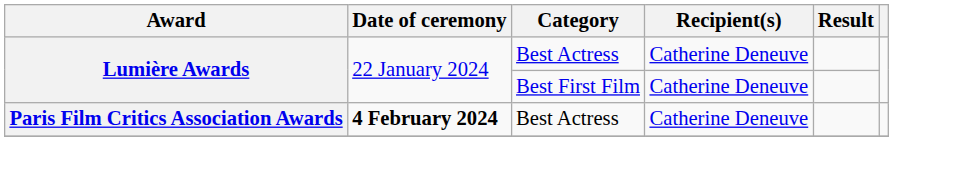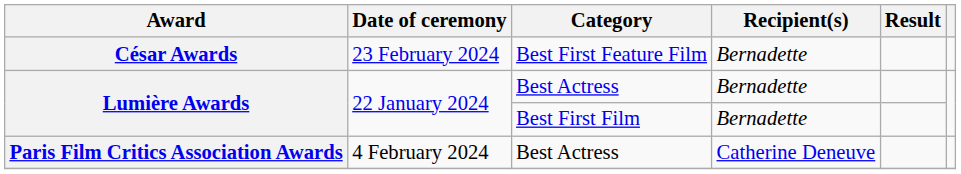 <table class="wikitable sortable plainrowheaders">
 <tr>
 <th scope="col">Award</th>
 <th scope="col">Date of ceremony</th>
 <th scope="col">Category</th>
 <th scope="col">Recipient(s)</th>
 <th scope="col">Result</th>
 <th scope="col" class="unsortable"></th>
 </tr>
 <tr>
+<th scope="row"><a href='#'>César Awards</a></th>
+<td><a href='#'>23 February 2024</a></td>
+<td><a href='#'>Best First Feature Film</a></td>
+<td><em>Bernadette</em></td>
+<td></td>
+<td align="center"></td>
+</tr>
+<tr>
 <th rowspan="2" scope="row"><a href='#'>Lumière Awards</a></th>
 <td rowspan="2"><a href='#'>22 January 2024</a></td>
 <td><a href='#'>Best Actress</a></td>
-<td><a href='#'>Catherine Deneuve</a></td>
+<td><em>Bernadette</em></td>
 <td></td>
 <td rowspan="2" align="center"></td>
 </tr>
 <tr>
 <td><a href='#'>Best First Film</a></td>
-<td><a href='#'>Catherine Deneuve</a></td>
+<td><em>Bernadette</em></td>
 <td></td>
 </tr>
 <tr>
 <th scope="row"><a href='#'>Paris Film Critics Association Awards</a></th>
-<td><strong>4 February 2024</strong></td>
+<td>4 February 2024</td>
 <td>Best Actress</td>
 <td><a href='#'>Catherine Deneuve</a></td>
 <td></td>
 <td align="center"></td>
 </tr>
 <tr>
 </tr>
 </table>
